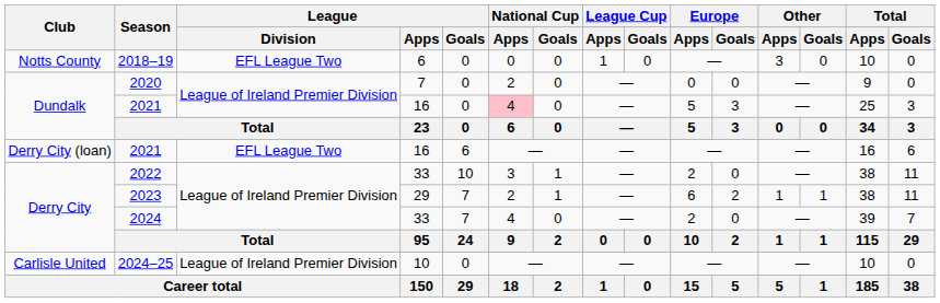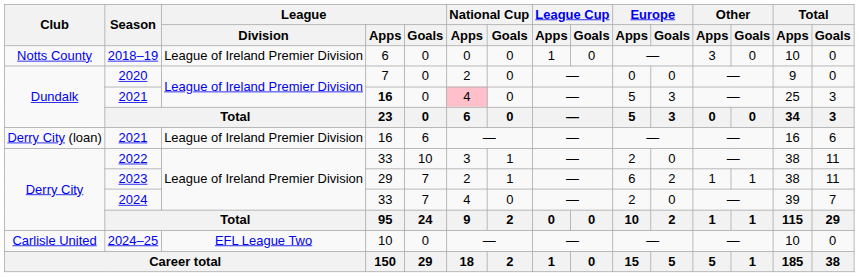 <table class=wikitable style="text-align: center;">
 <tr>
 <th rowspan=2>Club</th>
 <th rowspan=2>Season</th>
 <th colspan=3>League</th>
 <th colspan=2>National Cup</th>
 <th colspan=2><a href='#'>League Cup</a></th>
 <th colspan=2><a href='#'>Europe</a></th>
 <th colspan=2>Other</th>
 <th colspan=2>Total</th>
 </tr>
 <tr>
 <th>Division</th>
 <th>Apps</th>
 <th>Goals</th>
 <th>Apps</th>
 <th>Goals</th>
 <th>Apps</th>
 <th>Goals</th>
 <th>Apps</th>
 <th>Goals</th>
 <th>Apps</th>
 <th>Goals</th>
 <th>Apps</th>
 <th>Goals</th>
 </tr>
 <tr>
 <td><a href='#'>Notts County</a></td>
 <td><a href='#'>2018–19</a></td>
-<td><a href='#'>EFL League Two</a></td>
+<td>League of Ireland Premier Division</td>
 <td>6</td>
 <td>0</td>
 <td>0</td>
 <td>0</td>
 <td>1</td>
 <td>0</td>
 <td colspan="2">—</td>
 <td>3</td>
 <td>0</td>
 <td>10</td>
 <td>0</td>
 </tr>
 <tr>
 <td rowspan=3><a href='#'>Dundalk</a></td>
 <td><a href='#'>2020</a></td>
 <td rowspan=2><a href='#'>League of Ireland Premier Division</a></td>
 <td>7</td>
 <td>0</td>
 <td>2</td>
 <td>0</td>
 <td colspan="2">—</td>
 <td>0</td>
 <td>0</td>
 <td colspan="2">—</td>
 <td>9</td>
 <td>0</td>
 </tr>
 <tr>
 <td><a href='#'>2021</a></td>
-<td>16</td>
+<td><strong>16</strong></td>
 <td>0</td>
 <td style="background: pink;">4</td>
 <td>0</td>
 <td colspan="2">—</td>
 <td>5</td>
 <td>3</td>
 <td colspan="2">—</td>
 <td>25</td>
 <td>3</td>
 </tr>
 <tr>
 <th colspan="2">Total</th>
 <th>23</th>
 <th>0</th>
 <th>6</th>
 <th>0</th>
 <th colspan="2">—</th>
 <th>5</th>
 <th>3</th>
 <th>0</th>
 <th>0</th>
 <th>34</th>
 <th>3</th>
 </tr>
 <tr>
 <td><a href='#'>Derry City</a> (loan)</td>
 <td><a href='#'>2021</a></td>
-<td><a href='#'>EFL League Two</a></td>
+<td>League of Ireland Premier Division</td>
 <td>16</td>
 <td>6</td>
 <td colspan="2">—</td>
 <td colspan="2">—</td>
 <td colspan="2">—</td>
 <td colspan="2">—</td>
 <td>16</td>
 <td>6</td>
 </tr>
 <tr>
 <td rowspan=4><a href='#'>Derry City</a></td>
 <td><a href='#'>2022</a></td>
 <td rowspan=3>League of Ireland Premier Division</td>
 <td>33</td>
 <td>10</td>
 <td>3</td>
 <td>1</td>
 <td colspan="2">—</td>
 <td>2</td>
 <td>0</td>
 <td colspan="2">—</td>
 <td>38</td>
 <td>11</td>
 </tr>
 <tr>
 <td><a href='#'>2023</a></td>
 <td>29</td>
 <td>7</td>
 <td>2</td>
 <td>1</td>
 <td colspan="2">—</td>
 <td>6</td>
 <td>2</td>
 <td>1</td>
 <td>1</td>
 <td>38</td>
 <td>11</td>
 </tr>
 <tr>
 <td><a href='#'>2024</a></td>
 <td>33</td>
 <td>7</td>
 <td>4</td>
 <td>0</td>
 <td colspan="2">—</td>
 <td>2</td>
 <td>0</td>
 <td colspan="2">—</td>
 <td>39</td>
 <td>7</td>
 </tr>
 <tr>
 <th colspan="2">Total</th>
 <th>95</th>
 <th>24</th>
 <th>9</th>
 <th>2</th>
 <th>0</th>
 <th>0</th>
 <th>10</th>
 <th>2</th>
 <th>1</th>
 <th>1</th>
 <th>115</th>
 <th>29</th>
 </tr>
 <tr>
 <td><a href='#'>Carlisle United</a></td>
 <td><a href='#'>2024–25</a></td>
-<td>League of Ireland Premier Division</td>
+<td><a href='#'>EFL League Two</a></td>
 <td>10</td>
 <td>0</td>
 <td colspan="2">—</td>
 <td colspan="2">—</td>
 <td colspan="2">—</td>
 <td colspan="2">—</td>
 <td>10</td>
 <td>0</td>
 </tr>
 <tr>
 <th colspan="3">Career total</th>
 <th>150</th>
 <th>29</th>
 <th>18</th>
 <th>2</th>
 <th>1</th>
 <th>0</th>
 <th>15</th>
 <th>5</th>
 <th>5</th>
 <th>1</th>
 <th>185</th>
 <th>38</th>
 </tr>
 </table>
